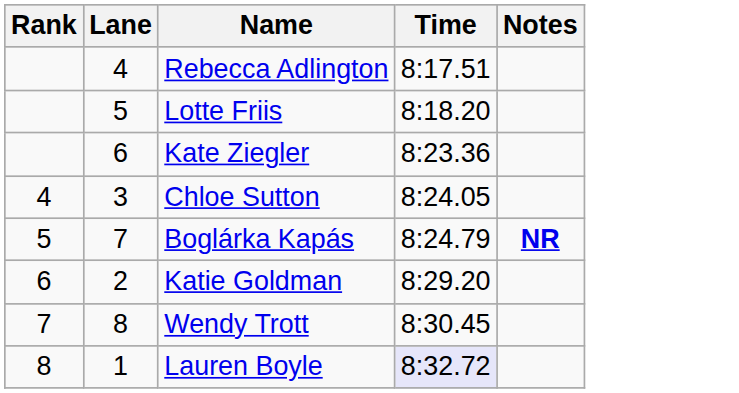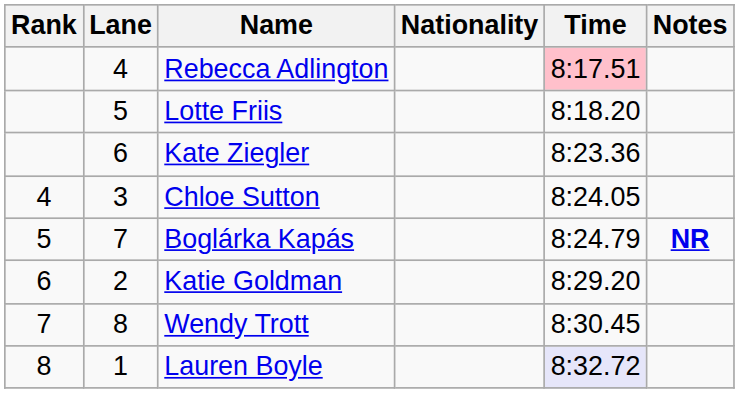 <table class="wikitable sortable" style="text-align:center">
 <tr>
 <th>Rank</th>
 <th>Lane</th>
 <th>Name</th>
+<th>Nationality</th>
 <th>Time</th>
 <th>Notes</th>
 </tr>
 <tr>
 <td></td>
 <td>4</td>
 <td align=left><a href='#'>Rebecca Adlington</a></td>
-<td>8:17.51</td>
+<td align=left></td>
+<td style="background: pink;">8:17.51</td>
 <td></td>
 </tr>
 <tr>
 <td></td>
 <td>5</td>
 <td align=left><a href='#'>Lotte Friis</a></td>
+<td align=left></td>
 <td>8:18.20</td>
 <td></td>
 </tr>
 <tr>
 <td></td>
 <td>6</td>
 <td align=left><a href='#'>Kate Ziegler</a></td>
+<td align=left></td>
 <td>8:23.36</td>
 <td></td>
 </tr>
 <tr>
 <td>4</td>
 <td>3</td>
 <td align=left><a href='#'>Chloe Sutton</a></td>
+<td align=left></td>
 <td>8:24.05</td>
 <td></td>
 </tr>
 <tr>
 <td>5</td>
 <td>7</td>
 <td align=left><a href='#'>Boglárka Kapás</a></td>
+<td align=left></td>
 <td>8:24.79</td>
 <td><strong><a href='#'>NR</a></strong></td>
 </tr>
 <tr>
 <td>6</td>
 <td>2</td>
 <td align=left><a href='#'>Katie Goldman</a></td>
+<td align=left></td>
 <td>8:29.20</td>
 <td></td>
 </tr>
 <tr>
 <td>7</td>
 <td>8</td>
 <td align=left><a href='#'>Wendy Trott</a></td>
+<td align=left></td>
 <td>8:30.45</td>
 <td></td>
 </tr>
 <tr>
 <td>8</td>
 <td>1</td>
 <td align=left><a href='#'>Lauren Boyle</a></td>
+<td align=left></td>
 <td style="background: lavender;">8:32.72</td>
 <td></td>
 </tr>
 </table>
